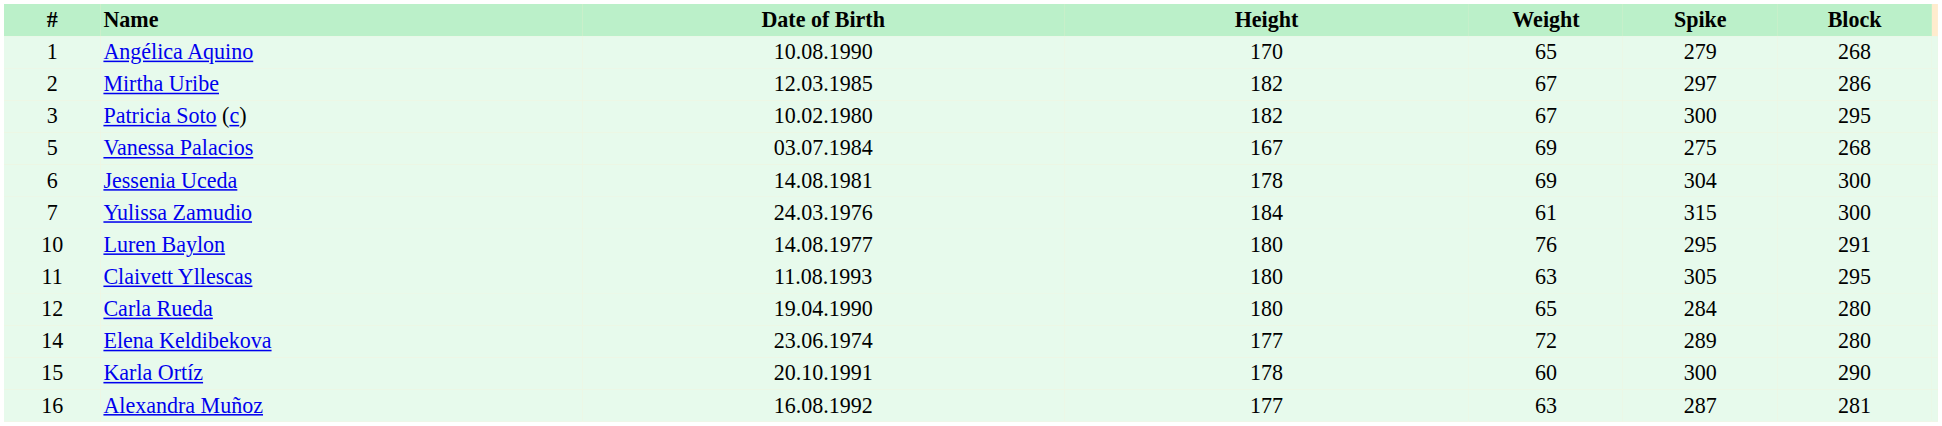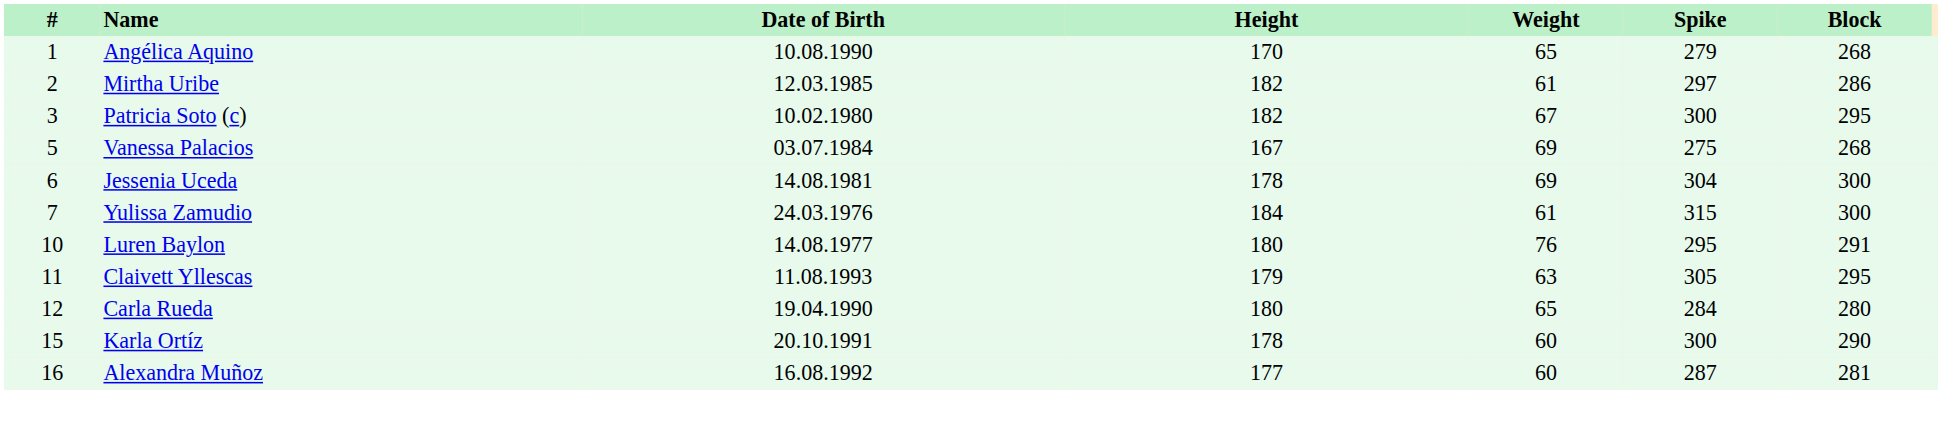 <table border=0 cellpadding=2 cellspacing=0  |- bgcolor=#FFECCE style="text-align:center; font-size:90%;" width=100%>
 <tr bgcolor=#BBF0C9>
 <th width=5%>#</th>
 <th width=25% align=left>Name</th>
 <th width=25%>Date of Birth</th>
 <th width=21%>Height</th>
 <th width=8%>Weight</th>
 <th width=8%>Spike</th>
 <th width=8%>Block</th>
 </tr>
 <tr bgcolor=#E7FAEC>
 <td>1</td>
 <td align=left><a href='#'>Angélica Aquino</a></td>
 <td>10.08.1990</td>
 <td>170</td>
 <td>65</td>
 <td>279</td>
 <td>268</td>
 <td></td>
 </tr>
 <tr bgcolor=#E7FAEC>
 <td>2</td>
 <td align=left><a href='#'>Mirtha Uribe</a></td>
 <td>12.03.1985</td>
 <td>182</td>
-<td>67</td>
+<td>61</td>
 <td>297</td>
 <td>286</td>
 <td></td>
 </tr>
 <tr bgcolor=#E7FAEC>
 <td>3</td>
 <td align=left><a href='#'>Patricia Soto</a> (<a href='#'>c</a>)</td>
 <td>10.02.1980</td>
 <td>182</td>
 <td>67</td>
 <td>300</td>
 <td>295</td>
 <td></td>
 </tr>
 <tr bgcolor=#E7FAEC>
 <td>5</td>
 <td align=left><a href='#'>Vanessa Palacios</a></td>
 <td>03.07.1984</td>
 <td>167</td>
 <td>69</td>
 <td>275</td>
 <td>268</td>
 <td></td>
 </tr>
 <tr bgcolor=#E7FAEC>
 <td>6</td>
 <td align=left><a href='#'>Jessenia Uceda</a></td>
 <td>14.08.1981</td>
 <td>178</td>
 <td>69</td>
 <td>304</td>
 <td>300</td>
 <td></td>
 </tr>
 <tr bgcolor=#E7FAEC>
 <td>7</td>
 <td align=left><a href='#'>Yulissa Zamudio</a></td>
 <td>24.03.1976</td>
 <td>184</td>
 <td>61</td>
 <td>315</td>
 <td>300</td>
 <td></td>
 </tr>
 <tr bgcolor=#E7FAEC>
 <td>10</td>
 <td align=left><a href='#'>Luren Baylon</a></td>
 <td>14.08.1977</td>
 <td>180</td>
 <td>76</td>
 <td>295</td>
 <td>291</td>
 <td></td>
 </tr>
 <tr bgcolor=#E7FAEC>
 <td>11</td>
 <td align=left><a href='#'>Claivett Yllescas</a></td>
 <td>11.08.1993</td>
-<td>180</td>
+<td>179</td>
 <td>63</td>
 <td>305</td>
 <td>295</td>
 <td></td>
 </tr>
 <tr bgcolor=#E7FAEC>
 <td>12</td>
 <td align=left><a href='#'>Carla Rueda</a></td>
 <td>19.04.1990</td>
 <td>180</td>
 <td>65</td>
 <td>284</td>
-<td>280</td>
-<td></td>
-</tr>
-<tr bgcolor=#E7FAEC>
-<td>14</td>
-<td align=left><a href='#'>Elena Keldibekova</a></td>
-<td>23.06.1974</td>
-<td>177</td>
-<td>72</td>
-<td>289</td>
 <td>280</td>
 <td></td>
 </tr>
 <tr bgcolor=#E7FAEC>
 <td>15</td>
 <td align=left><a href='#'>Karla Ortíz</a></td>
 <td>20.10.1991</td>
 <td>178</td>
 <td>60</td>
 <td>300</td>
 <td>290</td>
 <td></td>
 </tr>
 <tr bgcolor=#E7FAEC>
 <td>16</td>
 <td align=left><a href='#'>Alexandra Muñoz</a></td>
 <td>16.08.1992</td>
 <td>177</td>
-<td>63</td>
+<td>60</td>
 <td>287</td>
 <td>281</td>
 <td></td>
 </tr>
 </table>
